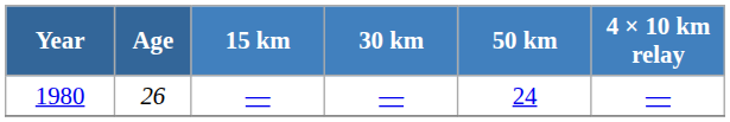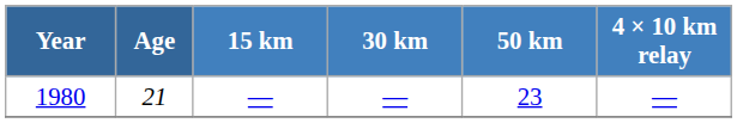 <table class="wikitable" style="font-size:95%; text-align:center; border:grey solid 1px; border-collapse:collapse; background:#ffffff;">
 <tr>
 <th style="background-color:#369; color:white; width:60px;"> Year </th>
 <th style="background-color:#369; color:white; width:40px;"> Age </th>
 <th style="background-color:#4180be; color:white; width:75px;"> 15 km </th>
 <th style="background-color:#4180be; color:white; width:75px;"> 30 km </th>
 <th style="background-color:#4180be; color:white; width:75px;"> 50 km </th>
 <th style="background-color:#4180be; color:white; width:75px;"> 4 × 10 km <br> relay </th>
 </tr>
 <tr>
 <td><a href='#'>1980</a></td>
-<td><em>26</em></td>
+<td><em>21</em></td>
 <td><a href='#'>—</a></td>
 <td><a href='#'>—</a></td>
-<td><a href='#'>24</a></td>
+<td><a href='#'>23</a></td>
 <td><a href='#'>—</a></td>
 </tr>
 <tr>
 </tr>
 </table>
